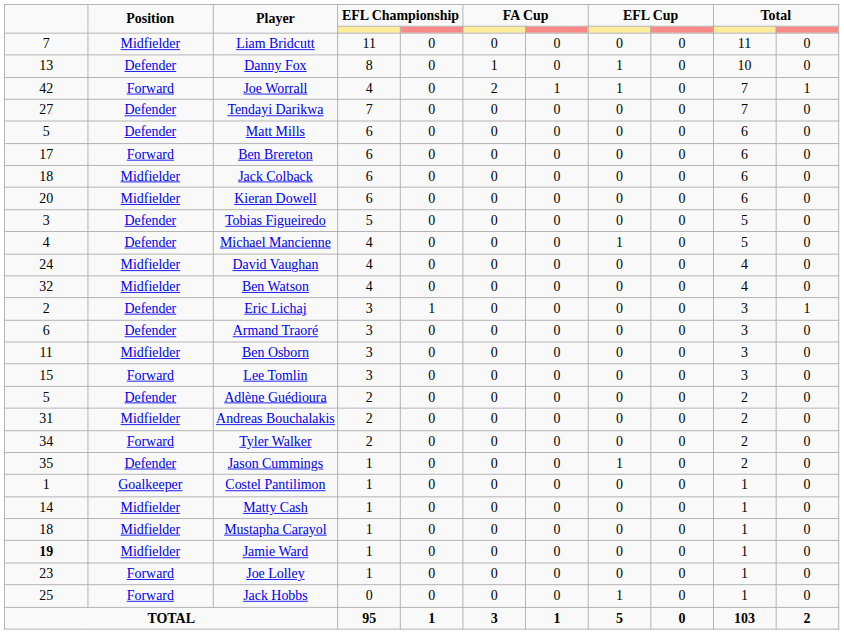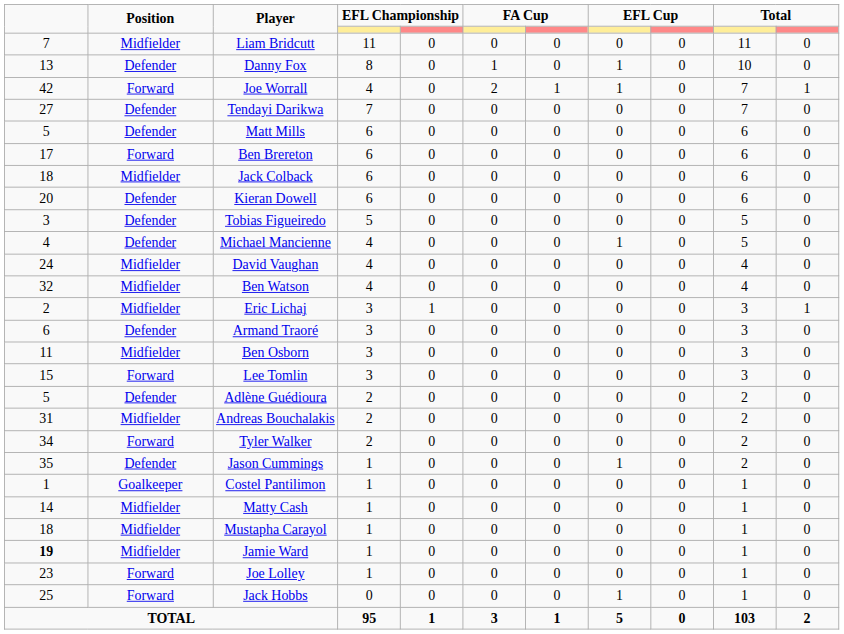 <table class="wikitable" style="text-align:center">
 <tr style="text-align:center;">
 <td rowspan="2"  style="width:10%; "><strong></strong></td>
 <td rowspan="2"  style="width:15%; "><strong>Position</strong></td>
 <td rowspan="2"  style="width:15%; "><strong>Player</strong></td>
 <td colspan="2"><strong>EFL Championship</strong></td>
 <td colspan="2"><strong>FA Cup</strong></td>
 <td colspan="2"><strong>EFL Cup</strong></td>
 <td colspan="2"><strong>Total</strong></td>
 </tr>
 <tr>
 <th style="width:60px; background:#fe9;"></th>
 <th style="width:60px; background:#ff8888;"></th>
 <th style="width:60px; background:#fe9;"></th>
 <th style="width:60px; background:#ff8888;"></th>
 <th style="width:60px; background:#fe9;"></th>
 <th style="width:60px; background:#ff8888;"></th>
 <th style="width:60px; background:#fe9;"></th>
 <th style="width:60px; background:#ff8888;"></th>
 </tr>
 <tr>
 <td>7</td>
 <td><a href='#'>Midfielder</a></td>
 <td><a href='#'>Liam Bridcutt</a></td>
 <td>11</td>
 <td>0</td>
 <td>0</td>
 <td>0</td>
 <td>0</td>
 <td>0</td>
 <td>11</td>
 <td>0</td>
 </tr>
 <tr>
 <td>13</td>
 <td><a href='#'>Defender</a></td>
 <td><a href='#'>Danny Fox</a></td>
 <td>8</td>
 <td>0</td>
 <td>1</td>
 <td>0</td>
 <td>1</td>
 <td>0</td>
 <td>10</td>
 <td>0</td>
 </tr>
 <tr>
 <td>42</td>
 <td><a href='#'>Forward</a></td>
 <td><a href='#'>Joe Worrall</a></td>
 <td>4</td>
 <td>0</td>
 <td>2</td>
 <td>1</td>
 <td>1</td>
 <td>0</td>
 <td>7</td>
 <td>1</td>
 </tr>
 <tr>
 <td>27</td>
 <td><a href='#'>Defender</a></td>
 <td><a href='#'>Tendayi Darikwa</a></td>
 <td>7</td>
 <td>0</td>
 <td>0</td>
 <td>0</td>
 <td>0</td>
 <td>0</td>
 <td>7</td>
 <td>0</td>
 </tr>
 <tr>
 <td>5</td>
 <td><a href='#'>Defender</a></td>
 <td><a href='#'>Matt Mills</a></td>
 <td>6</td>
 <td>0</td>
 <td>0</td>
 <td>0</td>
 <td>0</td>
 <td>0</td>
 <td>6</td>
 <td>0</td>
 </tr>
 <tr>
 <td>17</td>
 <td><a href='#'>Forward</a></td>
 <td><a href='#'>Ben Brereton</a></td>
 <td>6</td>
 <td>0</td>
 <td>0</td>
 <td>0</td>
 <td>0</td>
 <td>0</td>
 <td>6</td>
 <td>0</td>
 </tr>
 <tr>
 <td>18</td>
 <td><a href='#'>Midfielder</a></td>
 <td><a href='#'>Jack Colback</a></td>
 <td>6</td>
 <td>0</td>
 <td>0</td>
 <td>0</td>
 <td>0</td>
 <td>0</td>
 <td>6</td>
 <td>0</td>
 </tr>
 <tr>
 <td>20</td>
-<td><a href='#'>Midfielder</a></td>
+<td><a href='#'>Defender</a></td>
 <td><a href='#'>Kieran Dowell</a></td>
 <td>6</td>
 <td>0</td>
 <td>0</td>
 <td>0</td>
 <td>0</td>
 <td>0</td>
 <td>6</td>
 <td>0</td>
 </tr>
 <tr>
 <td>3</td>
 <td><a href='#'>Defender</a></td>
 <td><a href='#'>Tobias Figueiredo</a></td>
 <td>5</td>
 <td>0</td>
 <td>0</td>
 <td>0</td>
 <td>0</td>
 <td>0</td>
 <td>5</td>
 <td>0</td>
 </tr>
 <tr>
 <td>4</td>
 <td><a href='#'>Defender</a></td>
 <td><a href='#'>Michael Mancienne</a></td>
 <td>4</td>
 <td>0</td>
 <td>0</td>
 <td>0</td>
 <td>1</td>
 <td>0</td>
 <td>5</td>
 <td>0</td>
 </tr>
 <tr>
 <td>24</td>
 <td><a href='#'>Midfielder</a></td>
 <td><a href='#'>David Vaughan</a></td>
 <td>4</td>
 <td>0</td>
 <td>0</td>
 <td>0</td>
 <td>0</td>
 <td>0</td>
 <td>4</td>
 <td>0</td>
 </tr>
 <tr>
 <td>32</td>
 <td><a href='#'>Midfielder</a></td>
 <td><a href='#'>Ben Watson</a></td>
 <td>4</td>
 <td>0</td>
 <td>0</td>
 <td>0</td>
 <td>0</td>
 <td>0</td>
 <td>4</td>
 <td>0</td>
 </tr>
 <tr>
 <td>2</td>
-<td><a href='#'>Defender</a></td>
+<td><a href='#'>Midfielder</a></td>
 <td><a href='#'>Eric Lichaj</a></td>
 <td>3</td>
 <td>1</td>
 <td>0</td>
 <td>0</td>
 <td>0</td>
 <td>0</td>
 <td>3</td>
 <td>1</td>
 </tr>
 <tr>
 <td>6</td>
 <td><a href='#'>Defender</a></td>
 <td><a href='#'>Armand Traoré</a></td>
 <td>3</td>
 <td>0</td>
 <td>0</td>
 <td>0</td>
 <td>0</td>
 <td>0</td>
 <td>3</td>
 <td>0</td>
 </tr>
 <tr>
 <td>11</td>
 <td><a href='#'>Midfielder</a></td>
 <td><a href='#'>Ben Osborn</a></td>
 <td>3</td>
 <td>0</td>
 <td>0</td>
 <td>0</td>
 <td>0</td>
 <td>0</td>
 <td>3</td>
 <td>0</td>
 </tr>
 <tr>
 <td>15</td>
 <td><a href='#'>Forward</a></td>
 <td><a href='#'>Lee Tomlin</a></td>
 <td>3</td>
 <td>0</td>
 <td>0</td>
 <td>0</td>
 <td>0</td>
 <td>0</td>
 <td>3</td>
 <td>0</td>
 </tr>
 <tr>
 <td>5</td>
 <td><a href='#'>Defender</a></td>
 <td><a href='#'>Adlène Guédioura</a></td>
 <td>2</td>
 <td>0</td>
 <td>0</td>
 <td>0</td>
 <td>0</td>
 <td>0</td>
 <td>2</td>
 <td>0</td>
 </tr>
 <tr>
 <td>31</td>
 <td><a href='#'>Midfielder</a></td>
 <td><a href='#'>Andreas Bouchalakis</a></td>
 <td>2</td>
 <td>0</td>
 <td>0</td>
 <td>0</td>
 <td>0</td>
 <td>0</td>
 <td>2</td>
 <td>0</td>
 </tr>
 <tr>
 <td>34</td>
 <td><a href='#'>Forward</a></td>
 <td><a href='#'>Tyler Walker</a></td>
 <td>2</td>
 <td>0</td>
 <td>0</td>
 <td>0</td>
 <td>0</td>
 <td>0</td>
 <td>2</td>
 <td>0</td>
 </tr>
 <tr>
 <td>35</td>
 <td><a href='#'>Defender</a></td>
 <td><a href='#'>Jason Cummings</a></td>
 <td>1</td>
 <td>0</td>
 <td>0</td>
 <td>0</td>
 <td>1</td>
 <td>0</td>
 <td>2</td>
 <td>0</td>
 </tr>
 <tr>
 <td>1</td>
 <td><a href='#'>Goalkeeper</a></td>
 <td><a href='#'>Costel Pantilimon</a></td>
 <td>1</td>
 <td>0</td>
 <td>0</td>
 <td>0</td>
 <td>0</td>
 <td>0</td>
 <td>1</td>
 <td>0</td>
 </tr>
 <tr>
 <td>14</td>
 <td><a href='#'>Midfielder</a></td>
 <td><a href='#'>Matty Cash</a></td>
 <td>1</td>
 <td>0</td>
 <td>0</td>
 <td>0</td>
 <td>0</td>
 <td>0</td>
 <td>1</td>
 <td>0</td>
 </tr>
 <tr>
 <td>18</td>
 <td><a href='#'>Midfielder</a></td>
 <td><a href='#'>Mustapha Carayol</a></td>
 <td>1</td>
 <td>0</td>
 <td>0</td>
 <td>0</td>
 <td>0</td>
 <td>0</td>
 <td>1</td>
 <td>0</td>
 </tr>
 <tr>
 <td><strong>19</strong></td>
 <td><a href='#'>Midfielder</a></td>
 <td><a href='#'>Jamie Ward</a></td>
 <td>1</td>
 <td>0</td>
 <td>0</td>
 <td>0</td>
 <td>0</td>
 <td>0</td>
 <td>1</td>
 <td>0</td>
 </tr>
 <tr>
 <td>23</td>
 <td><a href='#'>Forward</a></td>
 <td><a href='#'>Joe Lolley</a></td>
 <td>1</td>
 <td>0</td>
 <td>0</td>
 <td>0</td>
 <td>0</td>
 <td>0</td>
 <td>1</td>
 <td>0</td>
 </tr>
 <tr>
 <td>25</td>
 <td><a href='#'>Forward</a></td>
 <td><a href='#'>Jack Hobbs</a></td>
 <td>0</td>
 <td>0</td>
 <td>0</td>
 <td>0</td>
 <td>1</td>
 <td>0</td>
 <td>1</td>
 <td>0</td>
 </tr>
 <tr>
 <td colspan="3"><strong>TOTAL</strong></td>
 <td><strong>95</strong></td>
 <td><strong>1</strong></td>
 <td><strong>3</strong></td>
 <td><strong>1</strong></td>
 <td><strong>5</strong></td>
 <td><strong>0</strong></td>
 <td><strong>103</strong></td>
 <td><strong>2</strong></td>
 </tr>
 </table>
